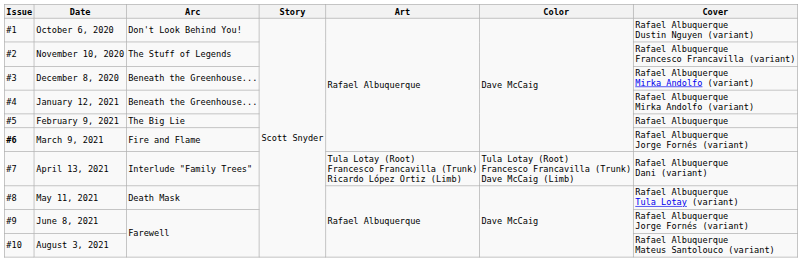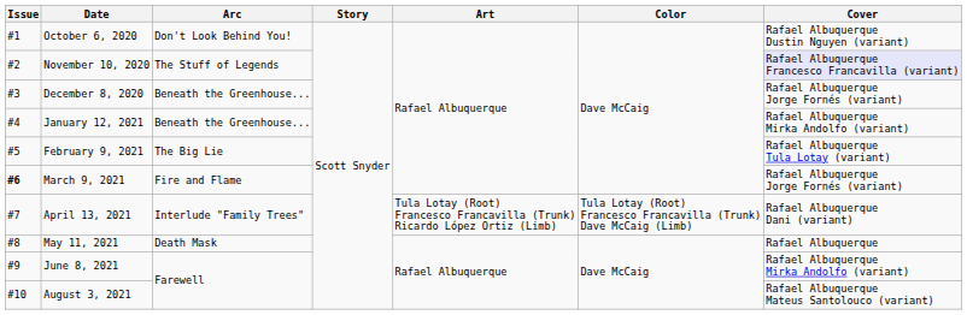 <table class="wikitable">
 <tr>
 <th>Issue</th>
 <th>Date</th>
 <th>Arc</th>
 <th>Story</th>
 <th>Art</th>
 <th>Color</th>
 <th>Cover</th>
 </tr>
 <tr>
 <td>#1</td>
 <td>October 6, 2020</td>
 <td>Don't Look Behind You!</td>
 <td rowspan="10">Scott Snyder</td>
 <td rowspan="6">Rafael Albuquerque</td>
 <td rowspan="6">Dave McCaig</td>
 <td>Rafael Albuquerque <br> Dustin Nguyen (variant)</td>
 </tr>
 <tr>
 <td>#2</td>
 <td>November 10, 2020</td>
 <td>The Stuff of Legends</td>
-<td>Rafael Albuquerque <br> Francesco Francavilla (variant)</td>
+<td style="background: lavender;">Rafael Albuquerque <br> Francesco Francavilla (variant)</td>
 </tr>
 <tr>
 <td>#3</td>
 <td>December 8, 2020</td>
 <td>Beneath the Greenhouse...</td>
-<td>Rafael Albuquerque <br> <a href='#'>Mirka Andolfo</a> (variant)</td>
+<td>Rafael Albuquerque <br> Jorge Fornés (variant)</td>
 </tr>
 <tr>
 <td>#4</td>
 <td>January 12, 2021</td>
 <td>Beneath the Greenhouse...</td>
 <td>Rafael Albuquerque <br> Mirka Andolfo (variant)</td>
 </tr>
 <tr>
 <td>#5</td>
 <td>February 9, 2021</td>
 <td>The Big Lie</td>
-<td>Rafael Albuquerque</td>
+<td>Rafael Albuquerque <br> <a href='#'>Tula Lotay</a> (variant)</td>
 </tr>
 <tr>
 <td><strong>#6</strong></td>
 <td>March 9, 2021</td>
 <td>Fire and Flame</td>
 <td>Rafael Albuquerque <br> Jorge Fornés (variant)</td>
 </tr>
 <tr>
 <td>#7</td>
 <td>April 13, 2021</td>
 <td>Interlude "Family Trees"</td>
 <td>Tula Lotay (Root) <br> Francesco Francavilla (Trunk) <br> Ricardo López Ortiz (Limb)</td>
 <td>Tula Lotay (Root) <br> Francesco Francavilla (Trunk) <br> Dave McCaig (Limb)</td>
 <td>Rafael Albuquerque <br> Dani (variant)</td>
 </tr>
 <tr>
 <td>#8</td>
 <td>May 11, 2021</td>
 <td>Death Mask</td>
 <td rowspan="3">Rafael Albuquerque</td>
 <td rowspan="3">Dave McCaig</td>
-<td>Rafael Albuquerque <br> <a href='#'>Tula Lotay</a> (variant)</td>
+<td>Rafael Albuquerque</td>
 </tr>
 <tr>
 <td>#9</td>
 <td>June 8, 2021</td>
 <td rowspan="2">Farewell</td>
-<td>Rafael Albuquerque <br> Jorge Fornés (variant)</td>
+<td>Rafael Albuquerque <br> <a href='#'>Mirka Andolfo</a> (variant)</td>
 </tr>
 <tr>
 <td>#10</td>
 <td>August 3, 2021</td>
 <td>Rafael Albuquerque <br> Mateus Santolouco (variant)</td>
 </tr>
 </table>
